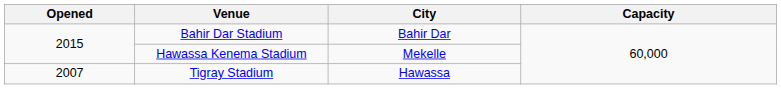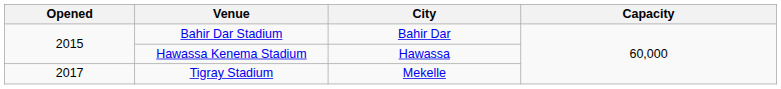 <table class="sortable wikitable" style="text-align:center;">
 <tr>
 <th scope="col" style="width:10em;">Opened</th>
 <th scope="col" style="width:15em;">Venue</th>
 <th scope="col" style="width:15em;">City</th>
 <th scope="col" style="width:20em;">Capacity</th>
 </tr>
 <tr>
 <td rowspan="2">2015</td>
 <td><a href='#'>Bahir Dar Stadium</a></td>
 <td><a href='#'>Bahir Dar</a></td>
 <td rowspan="3">60,000</td>
 </tr>
 <tr>
 <td><a href='#'>Hawassa Kenema Stadium</a></td>
+<td><a href='#'>Hawassa</a></td>
+</tr>
+<tr>
+<td>2017</td>
+<td><a href='#'>Tigray Stadium</a></td>
 <td><a href='#'>Mekelle</a></td>
 </tr>
-<tr>
-<td>2007</td>
-<td><a href='#'>Tigray Stadium</a></td>
-<td><a href='#'>Hawassa</a></td>
-</tr>
 </table>
